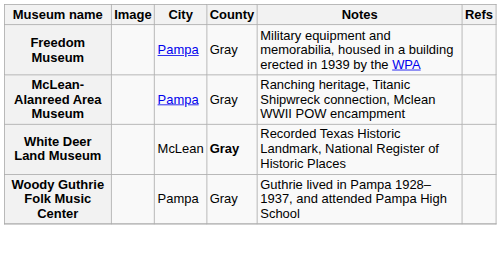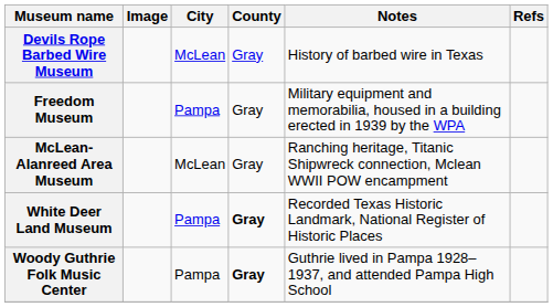 <table class="wikitable sortable plainrowheaders">
 <tr>
 <th scope="col">Museum name</th>
 <th scope="col"  class="unsortable">Image</th>
 <th scope="col">City</th>
 <th scope="col">County</th>
 <th scope="col">Notes</th>
 <th scope="col" class="unsortable">Refs</th>
+</tr>
+<tr>
+<th scope="row"><a href='#'>Devils Rope Barbed Wire Museum</a></th>
+<td></td>
+<td><a href='#'>McLean</a></td>
+<td><a href='#'>Gray</a></td>
+<td>History of barbed wire in Texas</td>
+<td align="center"></td>
 </tr>
 <tr>
 <th scope="row">Freedom Museum</th>
 <td></td>
 <td><a href='#'>Pampa</a></td>
 <td>Gray</td>
 <td>Military equipment and memorabilia, housed in a building erected in 1939 by the <a href='#'>WPA</a></td>
 <td align="center"></td>
 </tr>
 <tr>
 <th scope="row">McLean-Alanreed Area Museum</th>
 <td></td>
-<td><a href='#'>Pampa</a></td>
+<td>McLean</td>
 <td>Gray</td>
 <td>Ranching heritage, Titanic Shipwreck connection, Mclean WWII POW encampment</td>
 <td align="center"></td>
 </tr>
 <tr>
 <th scope="row">White Deer Land Museum</th>
 <td></td>
-<td>McLean</td>
+<td><a href='#'>Pampa</a></td>
 <td><strong>Gray</strong></td>
 <td>Recorded Texas Historic Landmark, National Register of Historic Places</td>
 <td align="center"></td>
 </tr>
 <tr>
 <th scope="row">Woody Guthrie Folk Music Center</th>
 <td></td>
 <td>Pampa</td>
-<td>Gray</td>
+<td><strong>Gray</strong></td>
 <td>Guthrie lived in Pampa 1928–1937, and attended Pampa High School</td>
 <td align="center"></td>
 </tr>
 <tr>
 </tr>
 </table>
